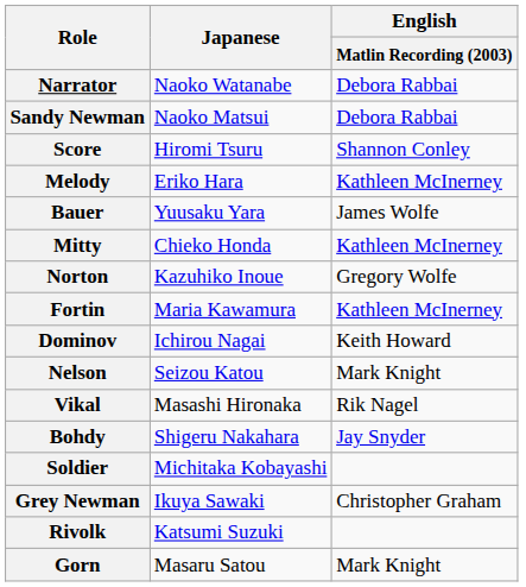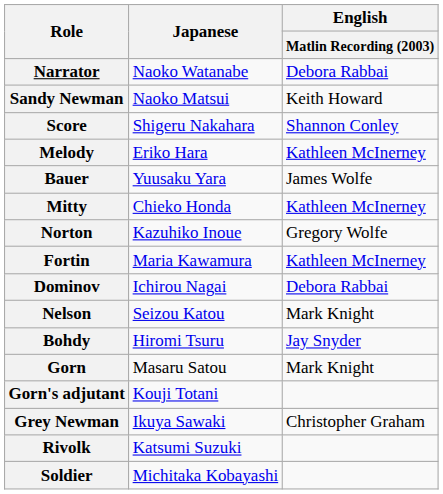 <table class="wikitable mw-collapsible mw-collapsed">
 <tr>
 <th rowspan="2">Role</th>
 <th rowspan="2">Japanese</th>
 <th>English</th>
 </tr>
 <tr>
 <th><small>Matlin Recording (2003)</small></th>
 </tr>
 <tr>
 <th><u>Narrator</u></th>
 <td><a href='#'>Naoko Watanabe</a></td>
 <td><a href='#'>Debora Rabbai</a></td>
 </tr>
 <tr>
 <th>Sandy Newman</th>
 <td><a href='#'>Naoko Matsui</a></td>
-<td><a href='#'>Debora Rabbai</a></td>
+<td>Keith Howard</td>
 </tr>
 <tr>
 <th>Score</th>
-<td><a href='#'>Hiromi Tsuru</a></td>
+<td><a href='#'>Shigeru Nakahara</a></td>
 <td><a href='#'>Shannon Conley</a></td>
 </tr>
 <tr>
 <th>Melody</th>
 <td><a href='#'>Eriko Hara</a></td>
 <td><a href='#'>Kathleen McInerney</a></td>
 </tr>
 <tr>
 <th>Bauer</th>
 <td><a href='#'>Yuusaku Yara</a></td>
 <td>James Wolfe</td>
 </tr>
 <tr>
 <th>Mitty</th>
 <td><a href='#'>Chieko Honda</a></td>
 <td><a href='#'>Kathleen McInerney</a></td>
 </tr>
 <tr>
 <th>Norton</th>
 <td><a href='#'>Kazuhiko Inoue</a></td>
 <td>Gregory Wolfe</td>
 </tr>
 <tr>
 <th>Fortin</th>
 <td><a href='#'>Maria Kawamura</a></td>
 <td><a href='#'>Kathleen McInerney</a></td>
 </tr>
 <tr>
 <th>Dominov</th>
 <td><a href='#'>Ichirou Nagai</a></td>
-<td>Keith Howard</td>
+<td><a href='#'>Debora Rabbai</a></td>
 </tr>
 <tr>
 <th>Nelson</th>
 <td><a href='#'>Seizou Katou</a></td>
 <td>Mark Knight</td>
 </tr>
 <tr>
-<th>Vikal</th>
-<td>Masashi Hironaka</td>
-<td>Rik Nagel</td>
-</tr>
-<tr>
 <th>Bohdy</th>
-<td><a href='#'>Shigeru Nakahara</a></td>
+<td><a href='#'>Hiromi Tsuru</a></td>
 <td><a href='#'>Jay Snyder</a></td>
 </tr>
 <tr>
-<th>Soldier</th>
-<td><a href='#'>Michitaka Kobayashi</a></td>
+<th>Gorn</th>
+<td>Masaru Satou</td>
+<td>Mark Knight</td>
+</tr>
+<tr>
+<th>Gorn's adjutant</th>
+<td><a href='#'>Kouji Totani</a></td>
 <td></td>
 </tr>
 <tr>
 <th>Grey Newman</th>
 <td><a href='#'>Ikuya Sawaki</a></td>
 <td>Christopher Graham</td>
 </tr>
 <tr>
 <th>Rivolk</th>
 <td><a href='#'>Katsumi Suzuki</a></td>
 <td></td>
 </tr>
 <tr>
-<th>Gorn</th>
-<td>Masaru Satou</td>
-<td>Mark Knight</td>
+<th>Soldier</th>
+<td><a href='#'>Michitaka Kobayashi</a></td>
+<td></td>
 </tr>
 </table>
